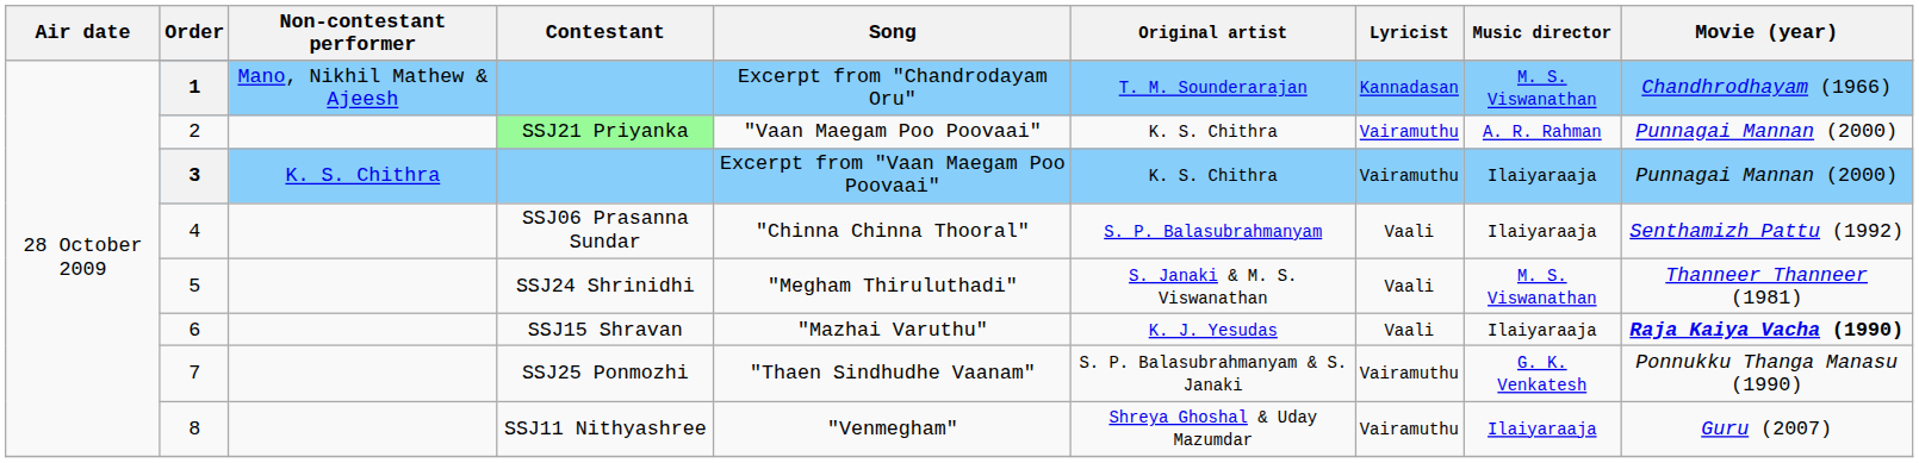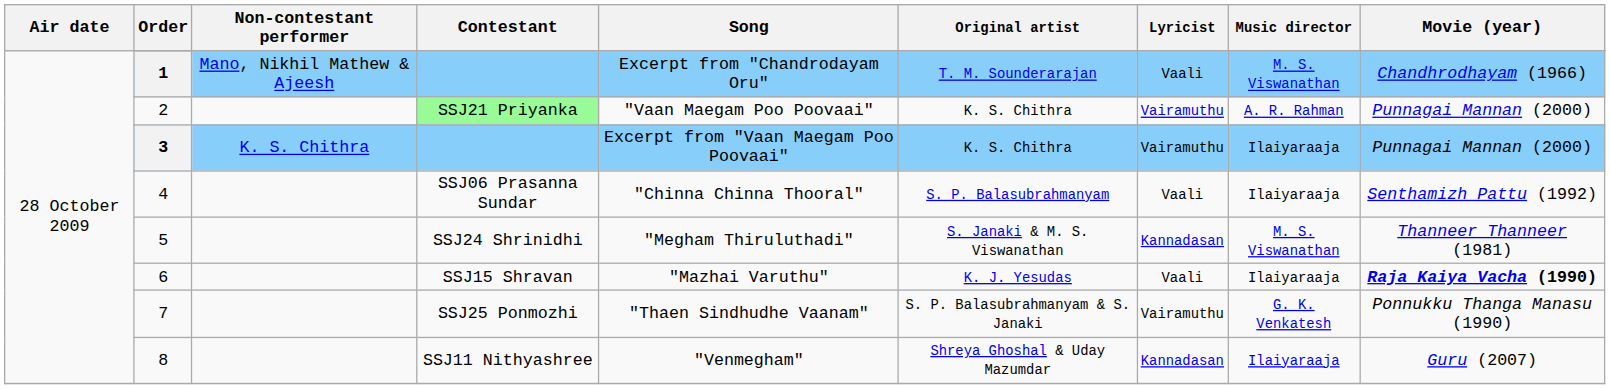 <table class="wikitable sortable sticky-header" style="text-align: center; width: auto;">
 <tr style="background:lightgrey; text-align:center;">
 <th>Air date</th>
 <th>Order</th>
 <th>Non-contestant performer</th>
 <th>Contestant</th>
 <th>Song</th>
 <th><small>Original artist</small></th>
 <th><small>Lyricist </small></th>
 <th><small>Music director</small></th>
 <th>Movie (year)</th>
 </tr>
 <tr>
 <td rowspan=9>28 October 2009</td>
 </tr>
 <tr style="background:lightskyblue">
 <th scope="row">1</th>
 <td><a href='#'>Mano</a>, Nikhil Mathew & <a href='#'>Ajeesh</a></td>
 <td></td>
 <td>Excerpt from "Chandrodayam Oru"</td>
 <td><small><a href='#'>T. M. Sounderarajan</a></small></td>
-<td><small><a href='#'>Kannadasan</a></small></td>
+<td><small>Vaali</small></td>
 <td><small><a href='#'>M. S. Viswanathan</a></small></td>
 <td><em><a href='#'>Chandhrodhayam</a></em> (1966)</td>
 </tr>
 <tr>
 <td>2</td>
 <td></td>
 <td style="background:palegreen">SSJ21 Priyanka</td>
 <td>"Vaan Maegam Poo Poovaai"</td>
 <td><small>K. S. Chithra</small></td>
 <td><small><a href='#'>Vairamuthu</a></small></td>
 <td><small><a href='#'>A. R. Rahman</a></small></td>
 <td><em><a href='#'>Punnagai Mannan</a></em> (2000)</td>
 </tr>
 <tr style="background:lightskyblue">
 <th scope="row">3</th>
 <td><a href='#'>K. S. Chithra</a></td>
 <td></td>
 <td>Excerpt from "Vaan Maegam Poo Poovaai"</td>
 <td><small>K. S. Chithra</small></td>
 <td><small>Vairamuthu</small></td>
 <td><small>Ilaiyaraaja</small></td>
 <td><em>Punnagai Mannan</em> (2000)</td>
 </tr>
 <tr>
 <td>4</td>
 <td></td>
 <td>SSJ06 Prasanna Sundar</td>
 <td>"Chinna Chinna Thooral"</td>
 <td><small><a href='#'>S. P. Balasubrahmanyam</a></small></td>
 <td><small>Vaali</small></td>
 <td><small>Ilaiyaraaja</small></td>
 <td><em><a href='#'>Senthamizh Pattu</a></em> (1992)</td>
 </tr>
 <tr>
 <td>5</td>
 <td></td>
 <td>SSJ24 Shrinidhi</td>
 <td>"Megham Thiruluthadi"</td>
 <td><small><a href='#'>S. Janaki</a> & M. S. Viswanathan</small></td>
-<td><small>Vaali</small></td>
+<td><small><a href='#'>Kannadasan</a></small></td>
 <td><small><a href='#'>M. S. Viswanathan</a></small></td>
 <td><em><a href='#'>Thanneer Thanneer</a></em> (1981)</td>
 </tr>
 <tr>
 <td>6</td>
 <td></td>
 <td>SSJ15 Shravan</td>
 <td>"Mazhai Varuthu"</td>
 <td><small><a href='#'>K. J. Yesudas</a> </small></td>
 <td><small>Vaali</small></td>
 <td><small>Ilaiyaraaja</small></td>
 <td><strong><em><a href='#'>Raja Kaiya Vacha</a></em> (1990)</strong></td>
 </tr>
 <tr>
 <td>7</td>
 <td></td>
 <td>SSJ25 Ponmozhi</td>
 <td>"Thaen Sindhudhe Vaanam"</td>
 <td><small>S. P. Balasubrahmanyam & S. Janaki </small></td>
 <td><small>Vairamuthu</small></td>
 <td><small><a href='#'>G. K. Venkatesh</a></small></td>
 <td><em>Ponnukku Thanga Manasu</em> (1990)</td>
 </tr>
 <tr>
 <td>8</td>
 <td></td>
 <td>SSJ11 Nithyashree</td>
 <td>"Venmegham"</td>
 <td><small><a href='#'>Shreya Ghoshal</a> & Uday Mazumdar</small></td>
-<td><small>Vairamuthu</small></td>
+<td><small><a href='#'>Kannadasan</a></small></td>
 <td><small><a href='#'>Ilaiyaraaja</a></small></td>
 <td><em><a href='#'>Guru</a></em> (2007)</td>
 </tr>
 <tr>
 </tr>
 </table>
